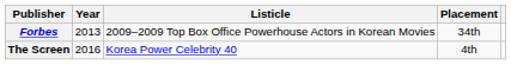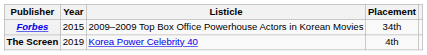 <table class="wikitable plainrowheaders sortable">
 <tr>
 <th scope="col">Publisher</th>
 <th scope="col">Year</th>
 <th scope="col">Listicle</th>
 <th scope="col">Placement</th>
 <th scope="col" class="unsortable"></th>
 </tr>
 <tr>
 <th scope="row"><em><a href='#'>Forbes</a></em></th>
-<td>2013</td>
+<td>2015</td>
 <td>2009–2009 Top Box Office Powerhouse Actors in Korean Movies</td>
 <td style="text-align:center">34th</td>
 <td style="text-align:center"></td>
 </tr>
 <tr>
 <th scope="row">The Screen</th>
-<td>2016</td>
+<td>2019</td>
 <td><a href='#'>Korea Power Celebrity 40</a></td>
 <td style="text-align:center">4th</td>
 <td style="text-align:center"></td>
 </tr>
 </table>
